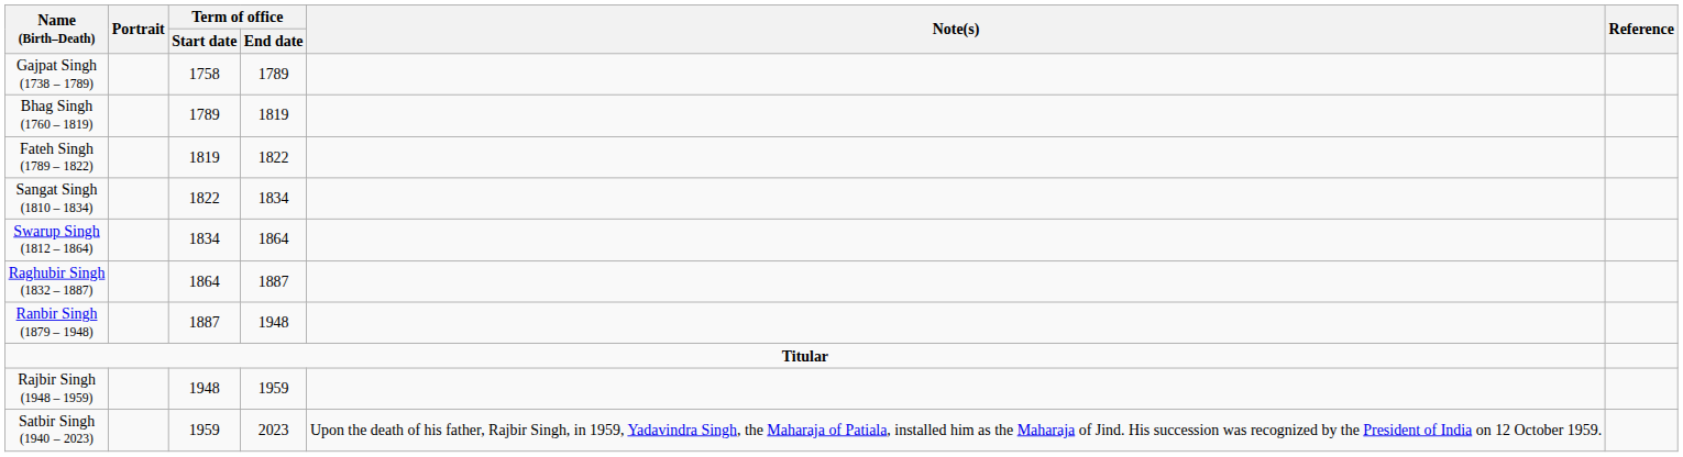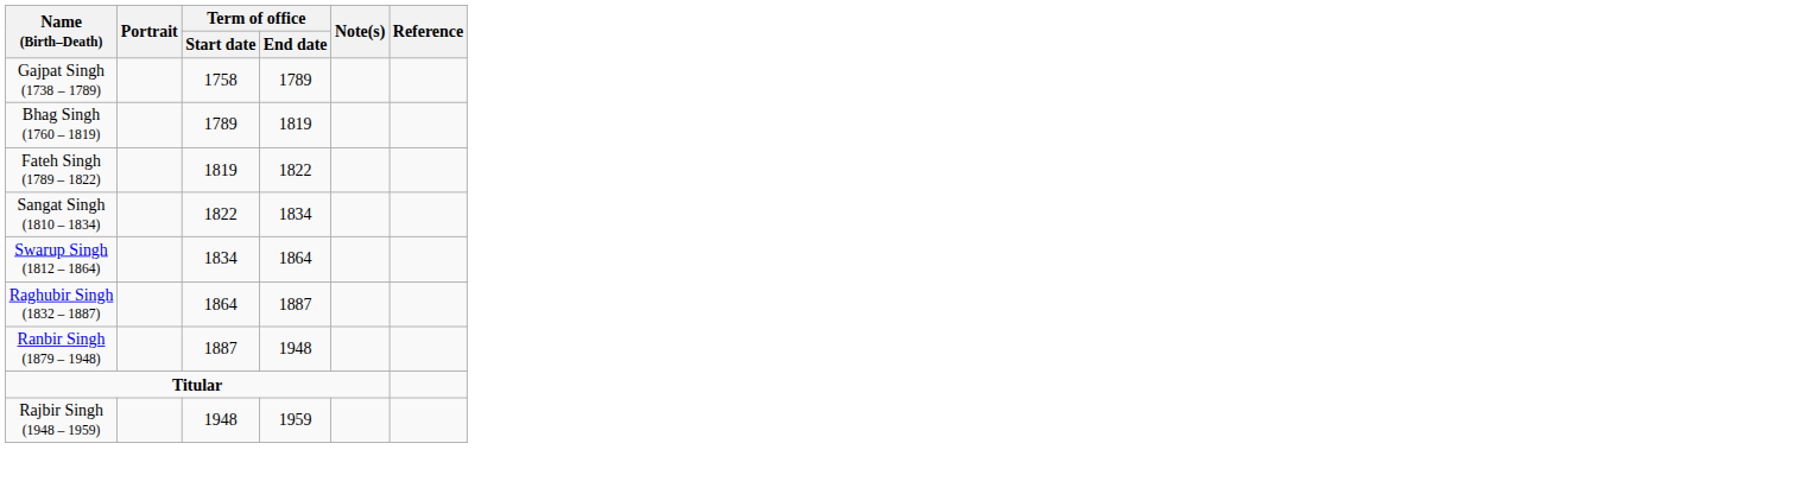 <table class="wikitable" style="text-align:center">
 <tr>
 <th rowspan="2">Name<br><small>(Birth–Death)</small></th>
 <th rowspan="2">Portrait</th>
 <th colspan="2">Term of office</th>
 <th rowspan="2">Note(s)</th>
 <th rowspan="2">Reference</th>
 </tr>
 <tr>
 <th>Start date</th>
 <th>End date</th>
 </tr>
 <tr>
 <td>Gajpat Singh<br><small>(1738</small> <small>–</small> <small>1789)</small></td>
 <td></td>
 <td>1758</td>
 <td>1789</td>
 <td></td>
 <td></td>
 </tr>
 <tr>
 <td>Bhag Singh<br><small>(1760 – 1819)</small></td>
 <td></td>
 <td>1789</td>
 <td>1819</td>
 <td></td>
 <td></td>
 </tr>
 <tr>
 <td>Fateh Singh<br><small>(1789 –</small> <small>1822)</small></td>
 <td></td>
 <td>1819</td>
 <td>1822</td>
 <td></td>
 <td></td>
 </tr>
 <tr>
 <td>Sangat Singh<br><small>(1810 – 1834)</small></td>
 <td></td>
 <td>1822</td>
 <td>1834</td>
 <td></td>
 <td></td>
 </tr>
 <tr>
 <td><a href='#'>Swarup Singh</a><br><small>(1812 – 1864)</small></td>
 <td></td>
 <td>1834</td>
 <td>1864</td>
 <td></td>
 <td></td>
 </tr>
 <tr>
 <td><a href='#'>Raghubir Singh</a><br><small>(1832 – 1887)</small></td>
 <td></td>
 <td>1864</td>
 <td>1887</td>
 <td></td>
 <td></td>
 </tr>
 <tr>
 <td><a href='#'>Ranbir Singh</a><br><small>(1879 –</small> <small>1948)</small></td>
 <td></td>
 <td>1887</td>
 <td>1948</td>
 <td></td>
 <td></td>
 </tr>
 <tr>
 <td colspan="5"><strong>Titular</strong></td>
 <td></td>
 </tr>
 <tr>
 <td>Rajbir Singh<br><small>(1948 – 1959)</small></td>
 <td></td>
 <td>1948</td>
 <td>1959</td>
 <td></td>
 <td></td>
 </tr>
-<tr>
-<td>Satbir Singh<br><small>(1940</small> <small>–</small> <small>2023)</small></td>
-<td></td>
-<td>1959</td>
-<td>2023</td>
-<td>Upon the death of his father, Rajbir Singh, in 1959, <a href='#'>Yadavindra Singh</a>, the <a href='#'>Maharaja of Patiala</a>, installed him as the <a href='#'>Maharaja</a> of Jind. His succession was recognized by the <a href='#'>President of India</a> on 12 October 1959.</td>
-<td></td>
-</tr>
 </table>
